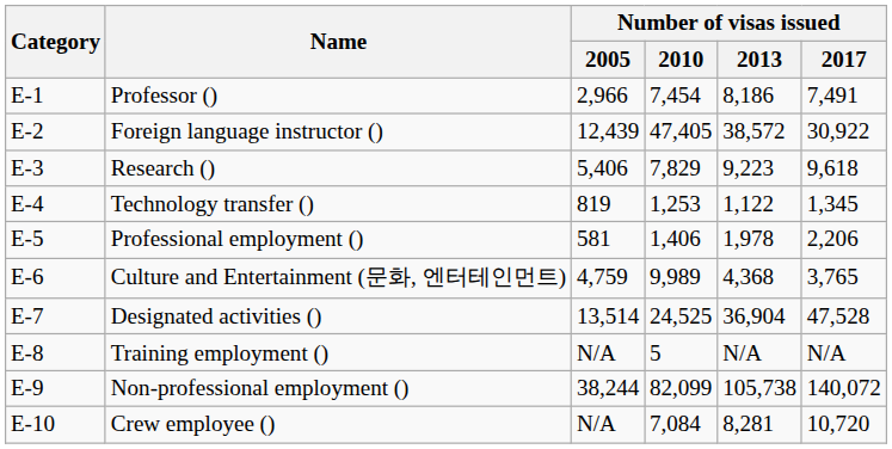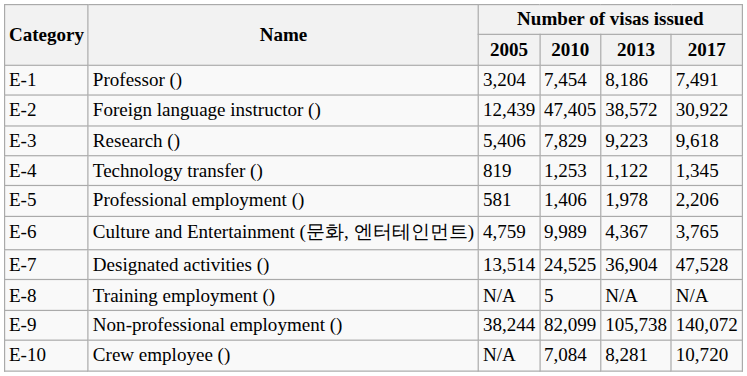 <table class="wikitable">
 <tr>
 <th rowspan="2">Category</th>
 <th rowspan="2">Name</th>
 <th colspan="4">Number of visas issued</th>
 </tr>
 <tr>
 <th>2005</th>
 <th>2010</th>
 <th>2013</th>
 <th>2017</th>
 </tr>
 <tr>
 <td>E-1</td>
 <td>Professor ()</td>
-<td>2,966</td>
+<td>3,204</td>
 <td>7,454</td>
 <td>8,186</td>
 <td>7,491</td>
 </tr>
 <tr>
 <td>E-2</td>
 <td>Foreign language instructor ()</td>
 <td>12,439</td>
 <td>47,405</td>
 <td>38,572</td>
 <td>30,922</td>
 </tr>
 <tr>
 <td>E-3</td>
 <td>Research ()</td>
 <td>5,406</td>
 <td>7,829</td>
 <td>9,223</td>
 <td>9,618</td>
 </tr>
 <tr>
 <td>E-4</td>
 <td>Technology transfer ()</td>
 <td>819</td>
 <td>1,253</td>
 <td>1,122</td>
 <td>1,345</td>
 </tr>
 <tr>
 <td>E-5</td>
 <td>Professional employment ()</td>
 <td>581</td>
 <td>1,406</td>
 <td>1,978</td>
 <td>2,206</td>
 </tr>
 <tr>
 <td>E-6</td>
 <td>Culture and Entertainment (문화, 엔터테인먼트)</td>
 <td>4,759</td>
 <td>9,989</td>
-<td>4,368</td>
+<td>4,367</td>
 <td>3,765</td>
 </tr>
 <tr>
 <td>E-7</td>
 <td>Designated activities ()</td>
 <td>13,514</td>
 <td>24,525</td>
 <td>36,904</td>
 <td>47,528</td>
 </tr>
 <tr>
 <td>E-8</td>
 <td>Training employment ()</td>
 <td>N/A</td>
 <td>5</td>
 <td>N/A</td>
 <td>N/A</td>
 </tr>
 <tr>
 <td>E-9</td>
 <td>Non-professional employment ()</td>
 <td>38,244</td>
 <td>82,099</td>
 <td>105,738</td>
 <td>140,072</td>
 </tr>
 <tr>
 <td>E-10</td>
 <td>Crew employee ()</td>
 <td>N/A</td>
 <td>7,084</td>
 <td>8,281</td>
 <td>10,720</td>
 </tr>
 </table>
